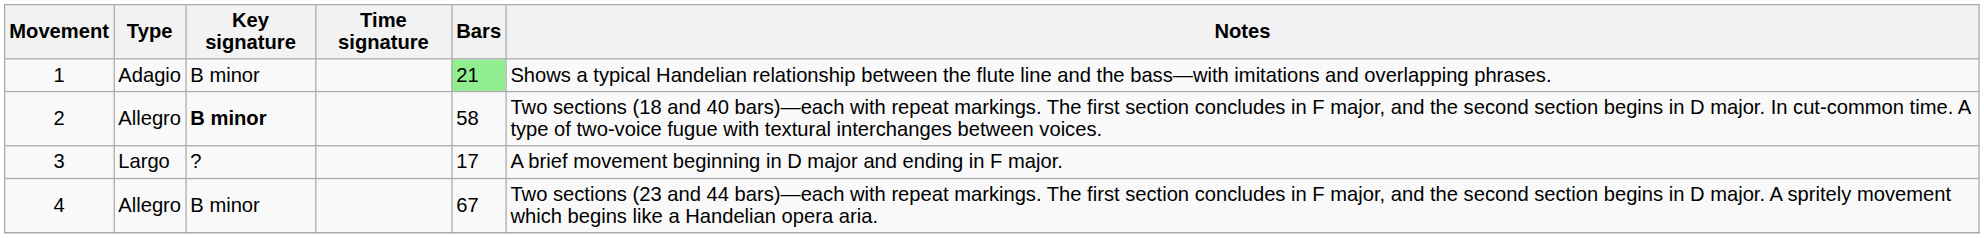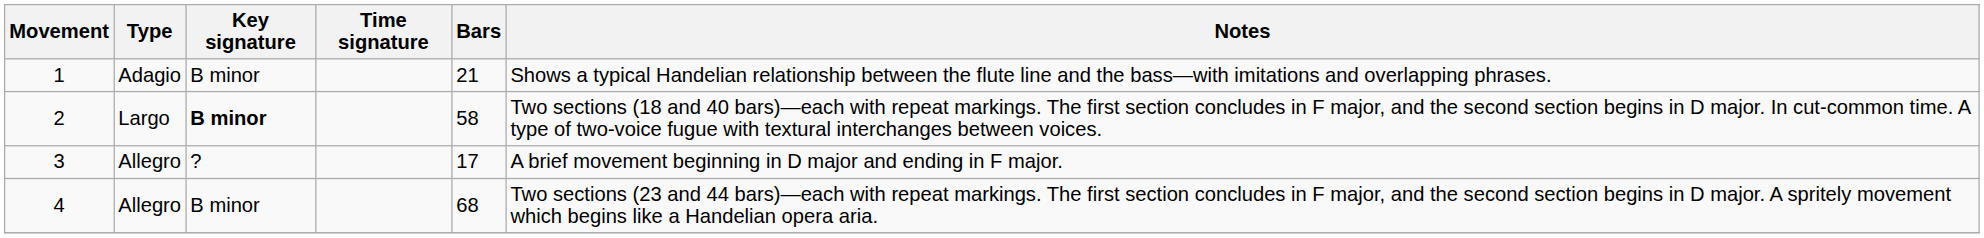 <table class="wikitable" border="1">
 <tr>
 <th bgcolor=ececec>Movement</th>
 <th bgcolor=ececec>Type</th>
 <th bgcolor=ececec>Key signature</th>
 <th bgcolor=ececec>Time signature</th>
 <th bgcolor=ececec>Bars</th>
 <th bgcolor=ececec>Notes</th>
 </tr>
 <tr>
 <td align=center>1</td>
 <td>Adagio</td>
 <td>B minor</td>
 <td></td>
-<td style="background: lightgreen;">21</td>
+<td>21</td>
 <td>Shows a typical Handelian relationship between the flute line and the bass—with imitations and overlapping phrases.</td>
 </tr>
 <tr>
 <td align=center>2</td>
-<td>Allegro</td>
+<td>Largo</td>
 <td><strong>B minor</strong></td>
 <td></td>
 <td>58</td>
 <td>Two sections (18 and 40 bars)—each with repeat markings. The first section concludes in F major, and the second section begins in D major. In cut-common time. A type of two-voice fugue with textural interchanges between voices.</td>
 </tr>
 <tr>
 <td align=center>3</td>
-<td>Largo</td>
+<td>Allegro</td>
 <td>?</td>
 <td></td>
 <td>17</td>
 <td>A brief movement beginning in D major and ending in F major.</td>
 </tr>
 <tr>
 <td align=center>4</td>
 <td>Allegro</td>
 <td>B minor</td>
 <td></td>
-<td>67</td>
+<td>68</td>
 <td>Two sections (23 and 44 bars)—each with repeat markings. The first section concludes in F major, and the second section begins in D major. A spritely movement which begins like a Handelian opera aria.</td>
 </tr>
 <tr>
 </tr>
 </table>
